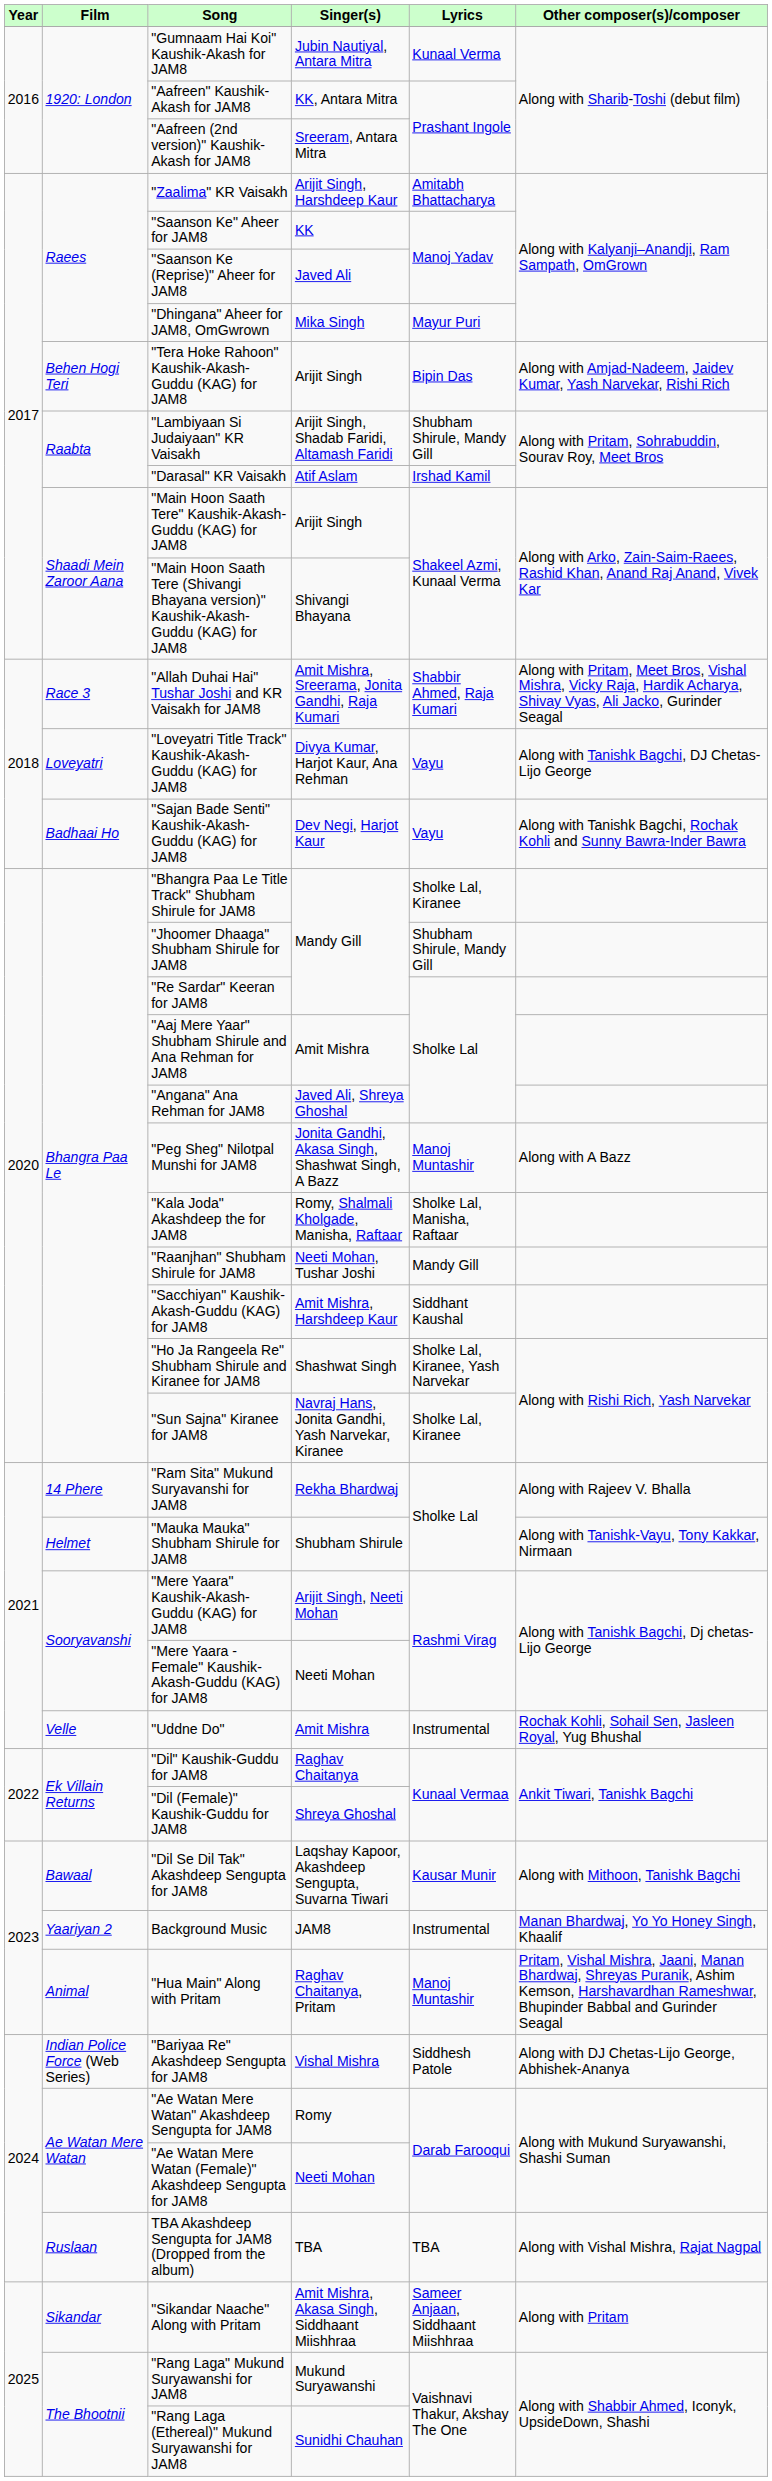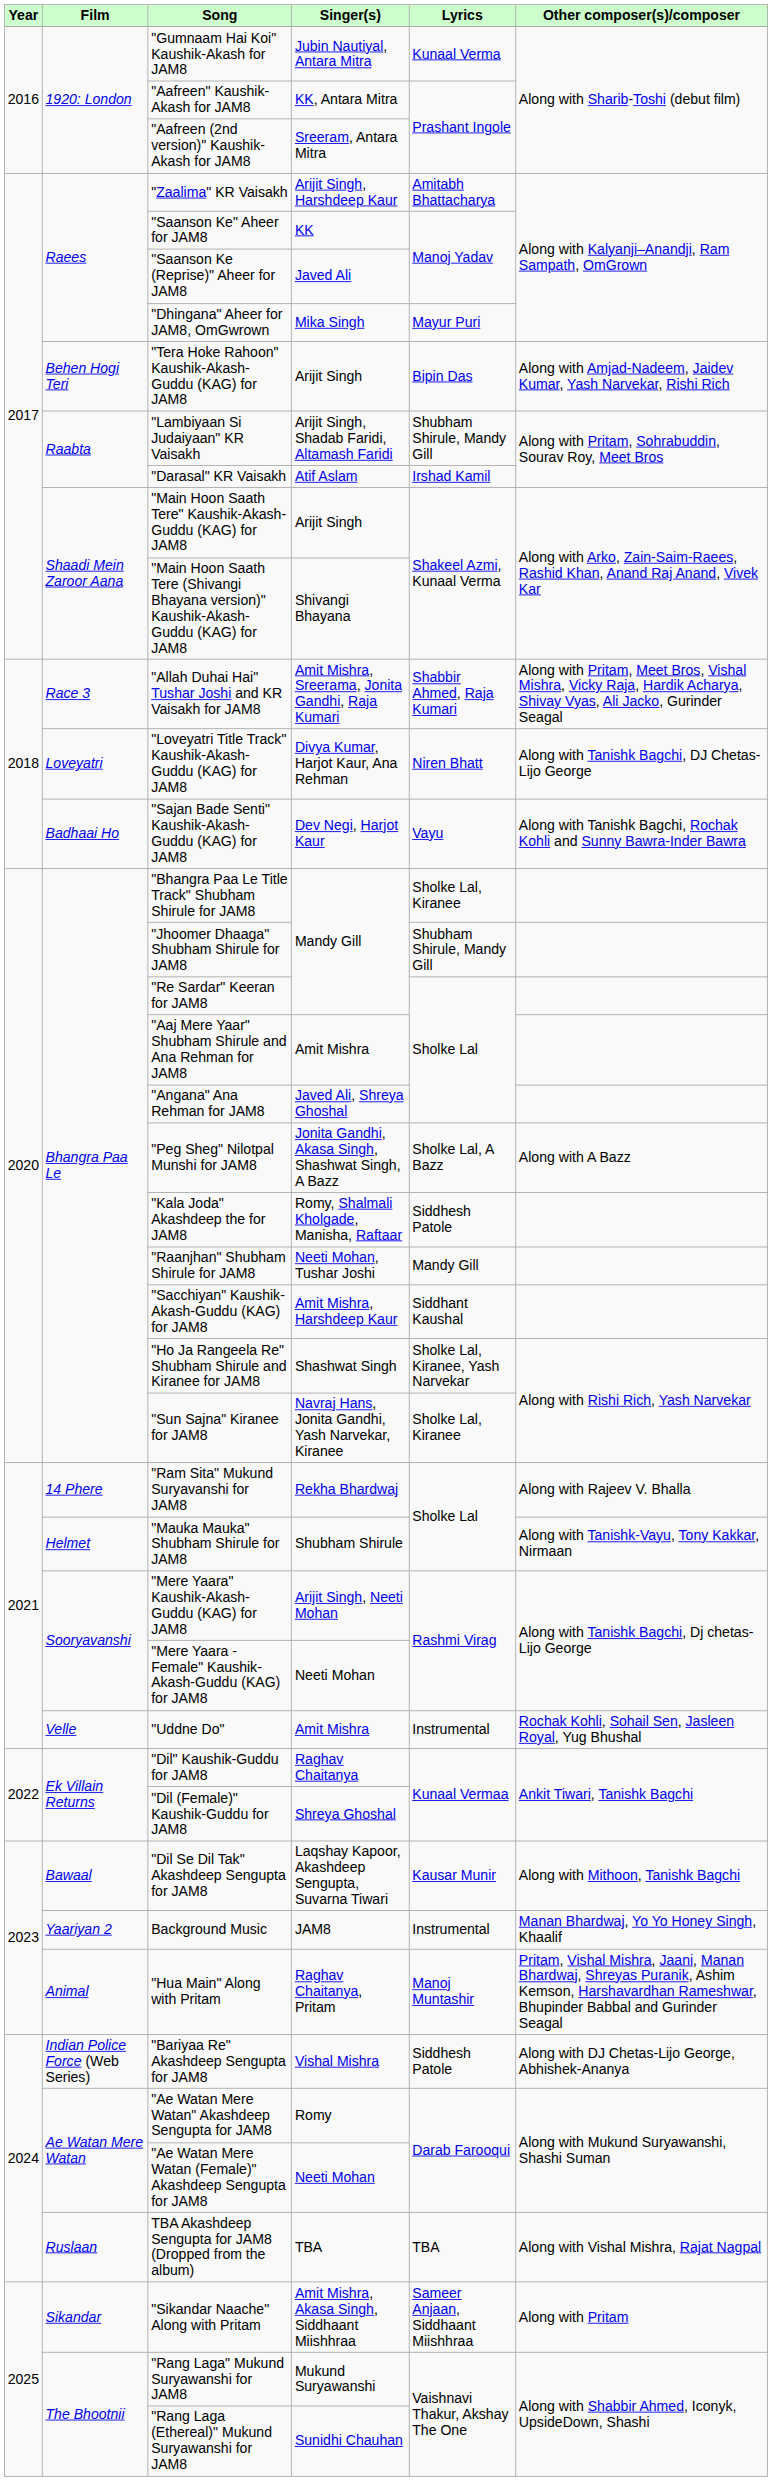 <table class="wikitable sortable">
 <tr>
 <th style="background:#cfc; text-align:center;"><strong>Year</strong></th>
 <th style="background:#cfc; text-align:center;"><strong>Film</strong></th>
 <th style="background:#cfc; text-align:center;"><strong>Song</strong></th>
 <th style="background:#cfc; text-align:center;"><strong>Singer(s)</strong></th>
 <th style="background:#cfc; text-align:center;"><strong>Lyrics</strong></th>
 <th style="background:#cfc; text-align:center;"><strong>Other composer(s)</strong>/<strong>composer</strong></th>
 </tr>
 <tr>
 </tr>
 <tr>
 <td rowspan="3">2016</td>
 <td rowspan="3"><em><a href='#'>1920: London</a></em></td>
 <td>"Gumnaam Hai Koi" Kaushik-Akash for JAM8</td>
 <td><a href='#'>Jubin Nautiyal</a>, <a href='#'>Antara Mitra</a></td>
 <td><a href='#'>Kunaal Verma</a></td>
 <td rowspan="3">Along with <a href='#'>Sharib</a>-<a href='#'>Toshi</a> (debut film)</td>
 </tr>
 <tr>
 <td>"Aafreen" Kaushik-Akash for JAM8</td>
 <td><a href='#'>KK</a>, Antara Mitra</td>
 <td rowspan="2"><a href='#'>Prashant Ingole</a></td>
 </tr>
 <tr>
 <td>"Aafreen (2nd version)" Kaushik-Akash for JAM8</td>
 <td><a href='#'>Sreeram</a>, Antara Mitra</td>
 </tr>
 <tr>
 <td rowspan="9">2017</td>
 <td rowspan="4"><em><a href='#'>Raees</a></em></td>
 <td>"<a href='#'>Zaalima</a>" KR Vaisakh</td>
 <td><a href='#'>Arijit Singh</a>, <a href='#'>Harshdeep Kaur</a></td>
 <td><a href='#'>Amitabh Bhattacharya</a></td>
 <td rowspan=4>Along with <a href='#'>Kalyanji–Anandji</a>, <a href='#'>Ram Sampath</a>, <a href='#'>OmGrown</a></td>
 </tr>
 <tr>
 <td>"Saanson Ke" Aheer for JAM8</td>
 <td><a href='#'>KK</a></td>
 <td rowspan="2"><a href='#'>Manoj Yadav</a></td>
 </tr>
 <tr>
 <td>"Saanson Ke (Reprise)" Aheer for JAM8</td>
 <td><a href='#'>Javed Ali</a></td>
 </tr>
 <tr>
 <td>"Dhingana" Aheer for JAM8, OmGwrown</td>
 <td><a href='#'>Mika Singh</a></td>
 <td><a href='#'>Mayur Puri</a></td>
 </tr>
 <tr>
 <td><em><a href='#'>Behen Hogi Teri</a></em></td>
 <td>"Tera Hoke Rahoon" Kaushik-Akash-Guddu (KAG) for JAM8</td>
 <td>Arijit Singh</td>
 <td><a href='#'>Bipin Das</a></td>
 <td>Along with <a href='#'>Amjad-Nadeem</a>, <a href='#'>Jaidev Kumar</a>, <a href='#'>Yash Narvekar</a>, <a href='#'>Rishi Rich</a></td>
 </tr>
 <tr>
 <td rowspan="2"><em><a href='#'>Raabta</a></em></td>
 <td>"Lambiyaan Si Judaiyaan" KR Vaisakh</td>
 <td>Arijit Singh, Shadab Faridi, <a href='#'>Altamash Faridi</a></td>
 <td>Shubham Shirule, Mandy Gill</td>
 <td rowspan="2">Along with <a href='#'>Pritam</a>, <a href='#'>Sohrabuddin</a>, Sourav Roy, <a href='#'>Meet Bros</a></td>
 </tr>
 <tr>
 <td>"Darasal" KR Vaisakh</td>
 <td><a href='#'>Atif Aslam</a></td>
 <td><a href='#'>Irshad Kamil</a></td>
 </tr>
 <tr>
 <td rowspan="2"><em><a href='#'>Shaadi Mein Zaroor Aana</a></em></td>
 <td>"Main Hoon Saath Tere" Kaushik-Akash-Guddu (KAG) for JAM8</td>
 <td>Arijit Singh</td>
 <td rowspan="2"><a href='#'>Shakeel Azmi</a>, Kunaal Verma</td>
 <td rowspan="2">Along with <a href='#'>Arko</a>, <a href='#'>Zain-Saim-Raees</a>, <a href='#'>Rashid Khan</a>, <a href='#'>Anand Raj Anand</a>, <a href='#'>Vivek Kar</a></td>
 </tr>
 <tr>
 <td>"Main Hoon Saath Tere (Shivangi Bhayana version)" Kaushik-Akash-Guddu (KAG) for JAM8</td>
 <td>Shivangi Bhayana</td>
 </tr>
 <tr>
 <td rowspan="3">2018</td>
 <td><em><a href='#'>Race 3</a></em></td>
 <td>"Allah Duhai Hai" <a href='#'>Tushar Joshi</a> and KR Vaisakh for JAM8</td>
 <td><a href='#'>Amit Mishra</a>, <a href='#'>Sreerama</a>, <a href='#'>Jonita Gandhi</a>, <a href='#'>Raja Kumari</a></td>
 <td><a href='#'>Shabbir Ahmed</a>, <a href='#'>Raja Kumari</a></td>
 <td>Along with <a href='#'>Pritam</a>, <a href='#'>Meet Bros</a>, <a href='#'>Vishal Mishra</a>, <a href='#'>Vicky Raja</a>, <a href='#'>Hardik Acharya</a>, <a href='#'>Shivay Vyas</a>, <a href='#'>Ali Jacko</a>, Gurinder Seagal</td>
 </tr>
 <tr>
 <td><em><a href='#'>Loveyatri</a></em></td>
 <td>"Loveyatri Title Track" Kaushik-Akash-Guddu (KAG) for JAM8</td>
 <td><a href='#'>Divya Kumar</a>, Harjot Kaur, Ana Rehman</td>
-<td><a href='#'>Vayu</a></td>
+<td><a href='#'>Niren Bhatt</a></td>
 <td>Along with <a href='#'>Tanishk Bagchi</a>, DJ Chetas-Lijo George</td>
 </tr>
 <tr>
 <td><em><a href='#'>Badhaai Ho</a></em></td>
 <td>"Sajan Bade Senti" Kaushik-Akash-Guddu (KAG) for JAM8</td>
 <td><a href='#'>Dev Negi</a>, <a href='#'>Harjot Kaur</a></td>
 <td><a href='#'>Vayu</a></td>
 <td>Along with Tanishk Bagchi, <a href='#'>Rochak Kohli</a> and <a href='#'>Sunny Bawra-Inder Bawra</a></td>
 </tr>
 <tr>
 <td rowspan=11>2020</td>
 <td rowspan=11><em><a href='#'>Bhangra Paa Le</a></em></td>
 <td>"Bhangra Paa Le Title Track" Shubham Shirule for JAM8</td>
 <td rowspan=3>Mandy Gill</td>
 <td>Sholke Lal, Kiranee</td>
 <td></td>
 </tr>
 <tr>
 <td>"Jhoomer Dhaaga" Shubham Shirule for JAM8</td>
 <td>Shubham Shirule, Mandy Gill</td>
 <td></td>
 </tr>
 <tr>
 <td>"Re Sardar" Keeran for JAM8</td>
 <td rowspan=3>Sholke Lal</td>
 <td></td>
 </tr>
 <tr>
 <td>"Aaj Mere Yaar" Shubham Shirule and Ana Rehman for JAM8</td>
 <td>Amit Mishra</td>
 <td></td>
 </tr>
 <tr>
 <td>"Angana" Ana Rehman for JAM8</td>
 <td><a href='#'>Javed Ali</a>, <a href='#'>Shreya Ghoshal</a></td>
 <td></td>
 </tr>
 <tr>
 <td>"Peg Sheg" Nilotpal Munshi for JAM8</td>
 <td><a href='#'>Jonita Gandhi</a>, <a href='#'>Akasa Singh</a>, Shashwat Singh, A Bazz</td>
-<td><a href='#'>Manoj Muntashir</a></td>
+<td>Sholke Lal, A Bazz</td>
 <td>Along with A Bazz</td>
 </tr>
 <tr>
 <td>"Kala Joda" Akashdeep the for JAM8</td>
 <td>Romy, <a href='#'>Shalmali Kholgade</a>, Manisha, <a href='#'>Raftaar</a></td>
-<td>Sholke Lal, Manisha, Raftaar</td>
+<td>Siddhesh Patole</td>
 <td></td>
 </tr>
 <tr>
 <td>"Raanjhan" Shubham Shirule for JAM8</td>
 <td><a href='#'>Neeti Mohan</a>, Tushar Joshi</td>
 <td>Mandy Gill</td>
 <td></td>
 </tr>
 <tr>
 <td>"Sacchiyan" Kaushik-Akash-Guddu (KAG) for JAM8</td>
 <td><a href='#'>Amit Mishra</a>, <a href='#'>Harshdeep Kaur</a></td>
 <td>Siddhant Kaushal</td>
 <td></td>
 </tr>
 <tr>
 <td>"Ho Ja Rangeela Re" Shubham Shirule and Kiranee for JAM8</td>
 <td>Shashwat Singh</td>
 <td>Sholke Lal, Kiranee, Yash Narvekar</td>
 <td rowspan=2>Along with <a href='#'>Rishi Rich</a>, <a href='#'>Yash Narvekar</a></td>
 </tr>
 <tr>
 <td>"Sun Sajna" Kiranee for JAM8</td>
 <td><a href='#'>Navraj Hans</a>, Jonita Gandhi, Yash Narvekar, Kiranee</td>
 <td>Sholke Lal, Kiranee</td>
 </tr>
 <tr>
 <td rowspan=5>2021</td>
 <td><em><a href='#'>14 Phere</a></em></td>
 <td>"Ram Sita" Mukund Suryavanshi for JAM8</td>
 <td><a href='#'>Rekha Bhardwaj</a></td>
 <td rowspan=2>Sholke Lal</td>
 <td>Along with Rajeev V. Bhalla</td>
 </tr>
 <tr>
 <td><em><a href='#'>Helmet</a></em></td>
 <td>"Mauka Mauka" Shubham Shirule for JAM8</td>
 <td>Shubham Shirule</td>
 <td>Along with <a href='#'>Tanishk-Vayu</a>, <a href='#'>Tony Kakkar</a>, Nirmaan</td>
 </tr>
 <tr>
 <td rowspan=2><em><a href='#'>Sooryavanshi</a></em></td>
 <td>"Mere Yaara" Kaushik-Akash-Guddu (KAG) for JAM8</td>
 <td><a href='#'>Arijit Singh</a>, <a href='#'>Neeti Mohan</a></td>
 <td rowspan=2><a href='#'>Rashmi Virag</a></td>
 <td rowspan=2>Along with <a href='#'>Tanishk Bagchi</a>, Dj chetas-Lijo George</td>
 </tr>
 <tr>
 <td>"Mere Yaara - Female" Kaushik-Akash-Guddu (KAG) for JAM8</td>
 <td>Neeti Mohan</td>
 </tr>
 <tr>
 <td><em><a href='#'>Velle</a></em></td>
 <td>"Uddne Do"</td>
 <td><a href='#'>Amit Mishra</a></td>
 <td>Instrumental</td>
 <td><a href='#'>Rochak Kohli</a>, <a href='#'>Sohail Sen</a>, <a href='#'>Jasleen Royal</a>, Yug Bhushal</td>
 </tr>
 <tr>
 <td rowspan=2>2022</td>
 <td rowspan=2><em><a href='#'>Ek Villain Returns</a></em></td>
 <td>"Dil" Kaushik-Guddu for JAM8</td>
 <td><a href='#'>Raghav Chaitanya</a></td>
 <td rowspan=2><a href='#'>Kunaal Vermaa</a></td>
 <td rowspan=2><a href='#'>Ankit Tiwari</a>, <a href='#'>Tanishk Bagchi</a></td>
 </tr>
 <tr>
 <td>"Dil (Female)" Kaushik-Guddu for JAM8</td>
 <td><a href='#'>Shreya Ghoshal</a></td>
 </tr>
 <tr>
 <td rowspan=3>2023</td>
 <td><em><a href='#'>Bawaal</a></em></td>
 <td>"Dil Se Dil Tak" Akashdeep Sengupta for JAM8</td>
 <td>Laqshay Kapoor, Akashdeep Sengupta, Suvarna Tiwari</td>
 <td><a href='#'>Kausar Munir</a></td>
 <td>Along with <a href='#'>Mithoon</a>, <a href='#'>Tanishk Bagchi</a></td>
 </tr>
 <tr>
 <td><em><a href='#'>Yaariyan 2</a></em></td>
 <td>Background Music</td>
 <td>JAM8</td>
 <td>Instrumental</td>
 <td><a href='#'>Manan Bhardwaj</a>, <a href='#'>Yo Yo Honey Singh</a>, Khaalif</td>
 </tr>
 <tr>
 <td><em><a href='#'>Animal</a></em></td>
 <td>"Hua Main" Along with Pritam</td>
 <td><a href='#'>Raghav Chaitanya</a>, Pritam</td>
 <td><a href='#'>Manoj Muntashir</a></td>
 <td><a href='#'>Pritam</a>, <a href='#'>Vishal Mishra</a>, <a href='#'>Jaani</a>, <a href='#'>Manan Bhardwaj</a>, <a href='#'>Shreyas Puranik</a>, Ashim Kemson, <a href='#'>Harshavardhan Rameshwar</a>, Bhupinder Babbal  and Gurinder Seagal</td>
 </tr>
 <tr>
 <td rowspan=4>2024</td>
 <td><em><a href='#'>Indian Police Force</a></em>  (Web Series)</td>
 <td>"Bariyaa Re" Akashdeep Sengupta for JAM8</td>
 <td><a href='#'>Vishal Mishra</a></td>
 <td>Siddhesh Patole</td>
 <td>Along with DJ Chetas-Lijo George, Abhishek-Ananya</td>
 </tr>
 <tr>
 <td rowspan=2><em><a href='#'>Ae Watan Mere Watan</a></em></td>
 <td>"Ae Watan Mere Watan" Akashdeep Sengupta for JAM8</td>
 <td>Romy</td>
 <td rowspan=2><a href='#'>Darab Farooqui</a></td>
 <td rowspan=2>Along with Mukund Suryawanshi, Shashi Suman</td>
 </tr>
 <tr>
 <td>"Ae Watan Mere Watan (Female)" Akashdeep Sengupta for JAM8</td>
 <td><a href='#'>Neeti Mohan</a></td>
 </tr>
 <tr>
 <td><em><a href='#'>Ruslaan</a></em></td>
 <td>TBA Akashdeep Sengupta for JAM8 (Dropped from the album)</td>
 <td>TBA</td>
 <td>TBA</td>
 <td>Along with Vishal Mishra, <a href='#'>Rajat Nagpal</a></td>
 </tr>
 <tr>
 <td rowspan=3>2025</td>
 <td><em><a href='#'>Sikandar</a></em></td>
 <td>"Sikandar Naache" Along with Pritam</td>
 <td><a href='#'>Amit Mishra</a>, <a href='#'>Akasa Singh</a>, Siddhaant Miishhraa</td>
 <td><a href='#'>Sameer Anjaan</a>, Siddhaant Miishhraa</td>
 <td>Along with <a href='#'>Pritam</a></td>
 </tr>
 <tr>
 <td rowspan=2><em><a href='#'>The Bhootnii</a></em></td>
 <td>"Rang Laga" Mukund Suryawanshi for JAM8</td>
 <td>Mukund Suryawanshi</td>
 <td rowspan=2>Vaishnavi Thakur, Akshay The One</td>
 <td rowspan=2>Along with <a href='#'>Shabbir Ahmed</a>, Iconyk, UpsideDown, Shashi</td>
 </tr>
 <tr>
 <td>"Rang Laga (Ethereal)" Mukund Suryawanshi for JAM8</td>
 <td><a href='#'>Sunidhi Chauhan</a></td>
 </tr>
 </table>
